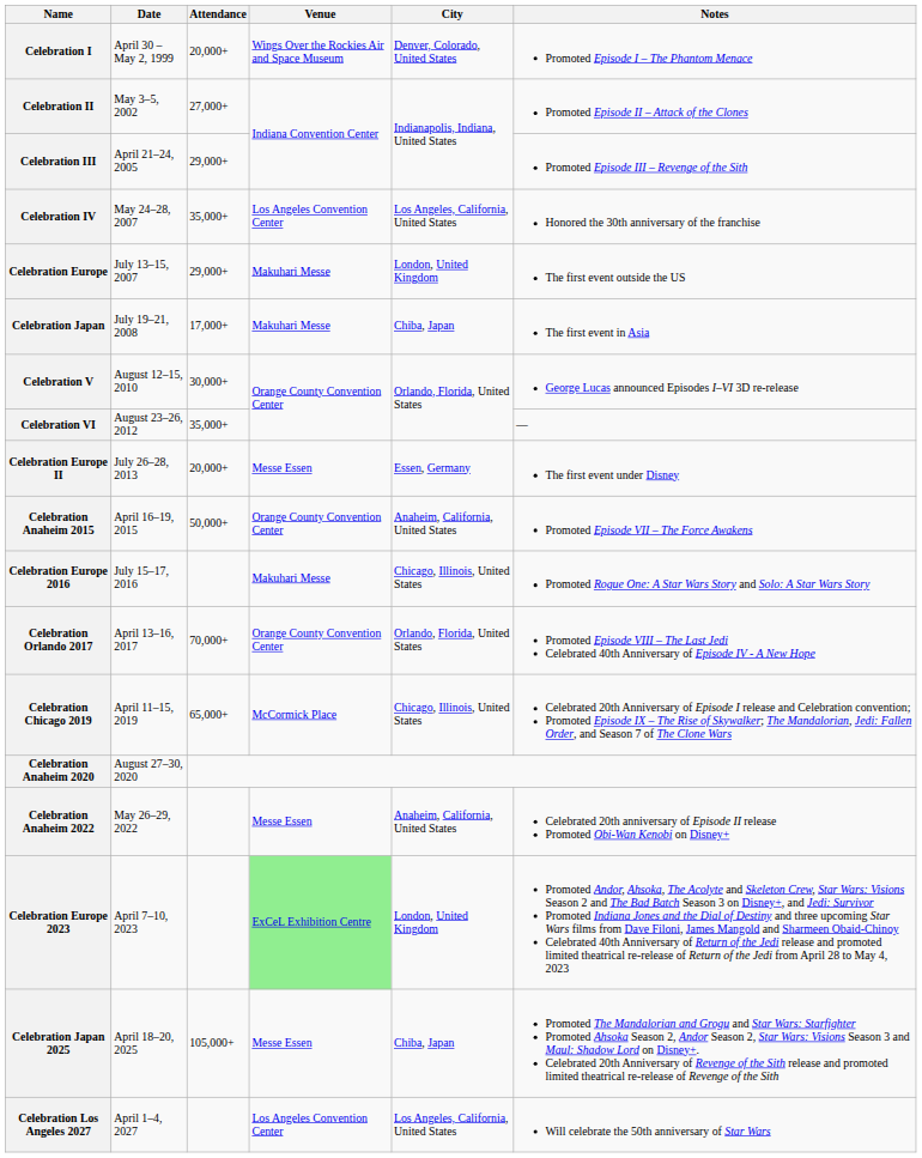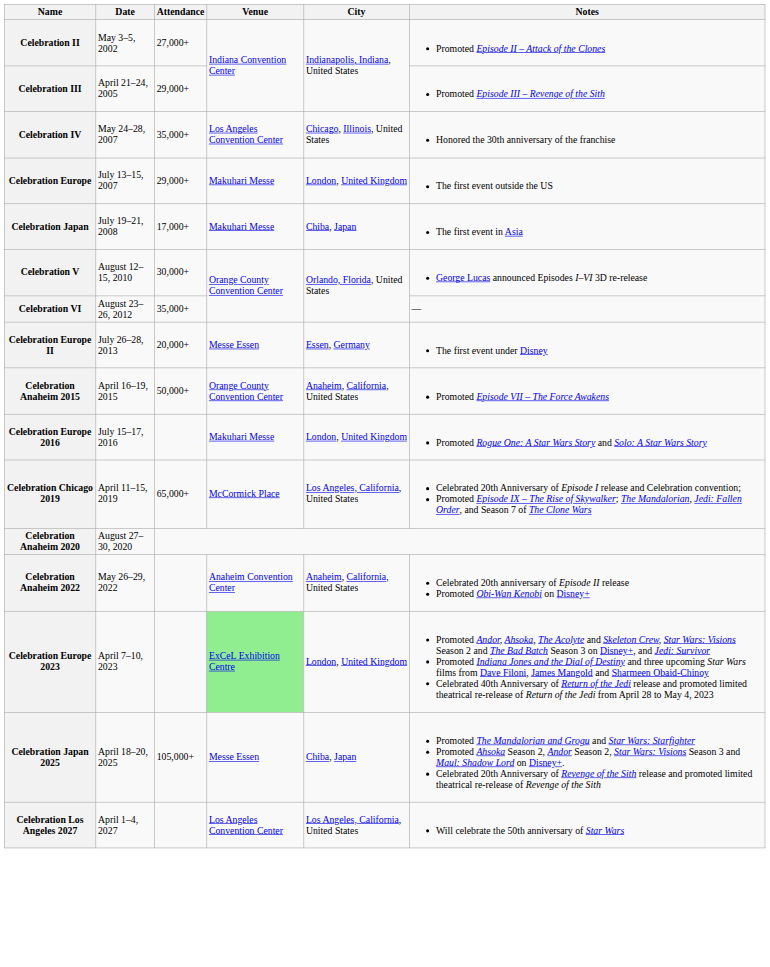 <table class="wikitable plainrowheaders">
 <tr>
 <th scope="col">Name</th>
 <th scope="col">Date</th>
 <th scope="col">Attendance</th>
 <th scope="col">Venue</th>
 <th scope="col">City</th>
 <th scope="col">Notes</th>
-</tr>
-<tr>
-<th scope="row">Celebration I</th>
-<td>April 30 – May 2, 1999</td>
-<td>20,000+</td>
-<td><a href='#'>Wings Over the Rockies Air and Space Museum</a></td>
-<td><a href='#'>Denver, Colorado</a>, <a href='#'>United States</a></td>
-<td><br><ul><li>Promoted <em><a href='#'>Episode I – The Phantom Menace</a></em></li></ul></td>
 </tr>
 <tr>
 <th scope="row">Celebration II</th>
 <td>May 3–5, 2002</td>
 <td>27,000+</td>
 <td rowspan="2"><a href='#'>Indiana Convention Center</a></td>
 <td rowspan="2"><a href='#'>Indianapolis, Indiana</a>, United States</td>
 <td><br><ul><li>Promoted <em><a href='#'>Episode II – Attack of the Clones</a></em></li></ul></td>
 </tr>
 <tr>
 <th scope="row">Celebration III</th>
 <td>April 21–24, 2005</td>
 <td>29,000+</td>
 <td><br><ul><li>Promoted <em><a href='#'>Episode III – Revenge of the Sith</a></em></li></ul></td>
 </tr>
 <tr>
 <th scope="row">Celebration IV</th>
 <td>May 24–28, 2007</td>
 <td>35,000+</td>
 <td><a href='#'>Los Angeles Convention Center</a></td>
-<td><a href='#'>Los Angeles, California</a>, United States</td>
+<td><a href='#'>Chicago</a>, <a href='#'>Illinois</a>, United States</td>
 <td><br><ul><li>Honored the 30th anniversary of the franchise</li></ul></td>
 </tr>
 <tr>
 <th scope="row">Celebration Europe</th>
 <td>July 13–15, 2007</td>
 <td>29,000+</td>
 <td><a href='#'>Makuhari Messe</a></td>
 <td><a href='#'>London</a>, <a href='#'>United Kingdom</a></td>
 <td><br><ul><li>The first event outside the US</li></ul></td>
 </tr>
 <tr>
 <th scope="row">Celebration Japan</th>
 <td>July 19–21, 2008</td>
 <td>17,000+</td>
 <td><a href='#'>Makuhari Messe</a></td>
 <td><a href='#'>Chiba</a>, <a href='#'>Japan</a></td>
 <td><br><ul><li>The first event in <a href='#'>Asia</a></li></ul></td>
 </tr>
 <tr>
 <th scope="row">Celebration V</th>
 <td>August 12–15, 2010</td>
 <td>30,000+</td>
 <td rowspan="2"><a href='#'>Orange County Convention Center</a></td>
 <td rowspan="2"><a href='#'>Orlando, Florida</a>, United States</td>
 <td><br><ul><li><a href='#'>George Lucas</a> announced Episodes <em>I</em>–<em>VI</em> 3D re-release</li></ul></td>
 </tr>
 <tr>
 <th scope="row">Celebration VI</th>
 <td>August 23–26, 2012</td>
 <td>35,000+</td>
 <td>—</td>
 </tr>
 <tr>
 <th scope="row">Celebration Europe II</th>
 <td>July 26–28, 2013</td>
 <td>20,000+</td>
 <td><a href='#'>Messe Essen</a></td>
 <td><a href='#'>Essen</a>, <a href='#'>Germany</a></td>
 <td><br><ul><li>The first event under <a href='#'>Disney</a></li></ul></td>
 </tr>
 <tr>
 <th scope="row">Celebration Anaheim 2015</th>
 <td>April 16–19, 2015</td>
 <td>50,000+</td>
 <td><a href='#'>Orange County Convention Center</a></td>
 <td><a href='#'>Anaheim</a>, <a href='#'>California</a>, United States</td>
 <td><br><ul><li>Promoted <em><a href='#'>Episode VII – The Force Awakens</a></em></li></ul></td>
 </tr>
 <tr>
 <th scope="row">Celebration Europe 2016</th>
 <td>July 15–17, 2016</td>
 <td></td>
 <td><a href='#'>Makuhari Messe</a></td>
-<td><a href='#'>Chicago</a>, <a href='#'>Illinois</a>, United States</td>
+<td><a href='#'>London</a>, <a href='#'>United Kingdom</a></td>
 <td><br><ul><li>Promoted <em><a href='#'>Rogue One: A Star Wars Story</a></em> and <em><a href='#'>Solo: A Star Wars Story</a></em></li></ul></td>
-</tr>
-<tr>
-<th scope="row">Celebration Orlando 2017</th>
-<td>April 13–16, 2017</td>
-<td>70,000+</td>
-<td><a href='#'>Orange County Convention Center</a></td>
-<td><a href='#'>Orlando</a>, <a href='#'>Florida</a>, United States</td>
-<td><br><ul><li>Promoted <em><a href='#'>Episode VIII – The Last Jedi</a></em></li><li>Celebrated 40th Anniversary of <em><a href='#'>Episode IV - A New Hope</a></em></li></ul></td>
 </tr>
 <tr>
 <th scope="row">Celebration Chicago 2019</th>
 <td>April 11–15, 2019</td>
 <td>65,000+</td>
 <td><a href='#'>McCormick Place</a></td>
-<td><a href='#'>Chicago</a>, <a href='#'>Illinois</a>, United States</td>
+<td><a href='#'>Los Angeles, California</a>, United States</td>
 <td><br><ul><li>Celebrated 20th Anniversary of <em>Episode I</em> release and Celebration convention;</li><li>Promoted <em><a href='#'>Episode IX – The Rise of Skywalker</a></em>; <em><a href='#'>The Mandalorian</a></em>, <a href='#'><em>Jedi: Fallen Order</em></a>, and Season 7 of <em><a href='#'>The Clone Wars</a></em></li></ul></td>
 </tr>
 <tr>
 <th scope="row">Celebration Anaheim 2020</th>
 <td>August 27–30, 2020</td>
 <td colspan="4"></td>
 </tr>
 <tr>
 <th scope="row">Celebration Anaheim 2022</th>
 <td>May 26–29, 2022</td>
 <td></td>
-<td><a href='#'>Messe Essen</a></td>
+<td><a href='#'>Anaheim Convention Center</a></td>
 <td><a href='#'>Anaheim</a>, <a href='#'>California</a>, United States</td>
 <td><br><ul><li>Celebrated 20th anniversary of <em>Episode II</em> release</li><li>Promoted <em><a href='#'>Obi-Wan Kenobi</a></em> on <a href='#'>Disney+</a></li></ul></td>
 </tr>
 <tr>
 <th scope="row">Celebration Europe 2023</th>
 <td>April 7–10, 2023</td>
 <td></td>
 <td style="background: lightgreen;"><a href='#'>ExCeL Exhibition Centre</a></td>
 <td><a href='#'>London</a>, <a href='#'>United Kingdom</a></td>
 <td><br><ul><li>Promoted <em><a href='#'>Andor</a>, <a href='#'>Ahsoka</a>, <a href='#'>The Acolyte</a></em> and <em><a href='#'>Skeleton Crew</a>, <a href='#'>Star Wars: Visions</a></em> Season 2 and <em><a href='#'>The Bad Batch</a></em> Season 3 on <a href='#'>Disney+</a>, and <em><a href='#'>Jedi: Survivor</a></em></li><li>Promoted <em><a href='#'>Indiana Jones and the Dial of Destiny</a></em> and three upcoming <em>Star Wars</em> films from <a href='#'>Dave Filoni</a>, <a href='#'>James Mangold</a> and <a href='#'>Sharmeen Obaid-Chinoy</a></li><li>Celebrated 40th Anniversary of <em><a href='#'>Return of the Jedi</a></em> release and promoted limited theatrical re-release of <em>Return of the Jedi</em> from April 28 to May 4, 2023</li></ul></td>
 </tr>
 <tr>
 <th scope="row">Celebration Japan 2025</th>
 <td>April 18–20, 2025</td>
 <td>105,000+ </td>
 <td><a href='#'>Messe Essen</a></td>
 <td><a href='#'>Chiba</a>, <a href='#'>Japan</a></td>
 <td><br><ul><li>Promoted <em><a href='#'>The Mandalorian and Grogu</a></em> and <em><a href='#'>Star Wars: Starfighter</a></em></li><li>Promoted <em><a href='#'>Ahsoka</a></em> Season 2, <em><a href='#'>Andor</a></em> Season 2, <em><a href='#'>Star Wars: Visions</a></em> Season 3 and <em><a href='#'>Maul: Shadow Lord</a></em> on <a href='#'>Disney+</a>.</li><li>Celebrated 20th Anniversary of <em><a href='#'>Revenge of the Sith</a></em> release and promoted limited theatrical re-release of <em>Revenge of the Sith</em></li></ul></td>
 </tr>
 <tr>
 <th scope="row">Celebration Los Angeles 2027</th>
 <td>April 1–4, 2027</td>
 <td></td>
 <td><a href='#'>Los Angeles Convention Center</a></td>
 <td><a href='#'>Los Angeles, California</a>, United States</td>
 <td><br><ul><li>Will celebrate the 50th anniversary of <em><a href='#'>Star Wars</a></em></li></ul></td>
 </tr>
 </table>
